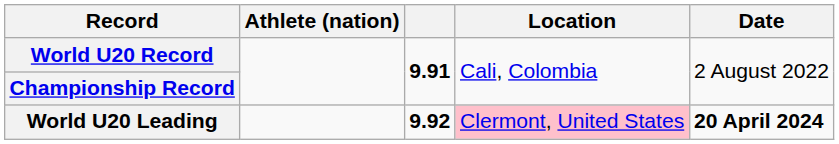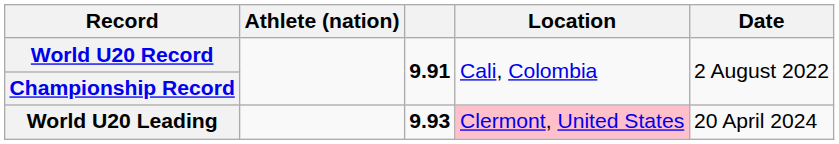 <table class="wikitable">
 <tr>
 <th scope="col">Record</th>
 <th scope="col">Athlete (nation)</th>
 <th scope="col"></th>
 <th scope="col">Location</th>
 <th scope="col">Date</th>
 </tr>
 <tr>
 <th scope="row"><a href='#'>World U20 Record</a></th>
 <td rowspan="2"></td>
 <td rowspan="2" align="center"><strong>9.91</strong></td>
 <td rowspan="2"><a href='#'>Cali</a>, <a href='#'>Colombia</a></td>
 <td rowspan="2">2 August 2022</td>
 </tr>
 <tr>
 <th><a href='#'>Championship Record</a></th>
 </tr>
 <tr>
 <th scope="row">World U20 Leading</th>
 <td></td>
-<td align="center"><strong>9.92</strong></td>
+<td align="center"><strong>9.93</strong></td>
 <td style="background: pink;"><a href='#'>Clermont</a>, <a href='#'>United States</a></td>
-<td><strong>20 April 2024</strong></td>
+<td>20 April 2024</td>
 </tr>
 </table>
